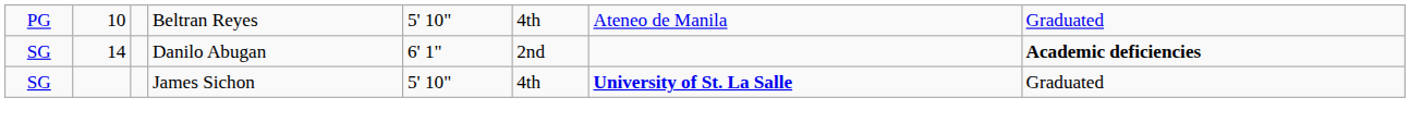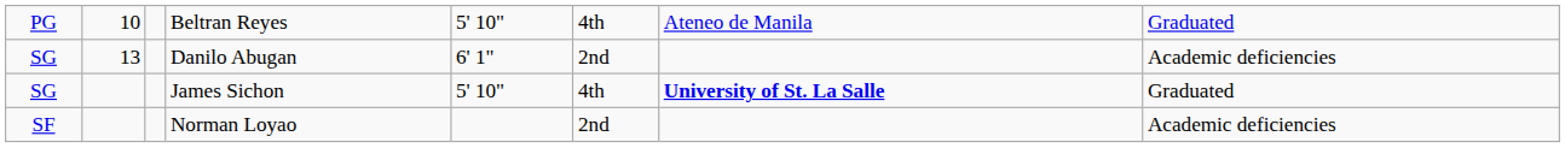 <table class=wikitable width=90% style=font-size:95%>
 <tr>
 <td align=center><a href='#'>PG</a></td>
 <td align=right>10</td>
 <td></td>
 <td>Beltran Reyes</td>
 <td>5' 10"</td>
 <td>4th</td>
 <td><a href='#'>Ateneo de Manila</a></td>
 <td><a href='#'>Graduated</a></td>
 </tr>
 <tr>
 <td align=center><a href='#'>SG</a></td>
-<td align=right>14</td>
+<td align=right>13</td>
 <td></td>
 <td>Danilo Abugan</td>
 <td>6' 1"</td>
 <td>2nd</td>
 <td></td>
-<td><strong>Academic deficiencies</strong></td>
+<td>Academic deficiencies</td>
 </tr>
 <tr>
 <td align=center><a href='#'>SG</a></td>
 <td></td>
 <td></td>
 <td>James Sichon</td>
 <td>5' 10"</td>
 <td>4th</td>
 <td><strong><a href='#'>University of St. La Salle</a></strong></td>
 <td>Graduated</td>
 </tr>
+<tr>
+<td align=center><a href='#'>SF</a></td>
+<td></td>
+<td></td>
+<td>Norman Loyao</td>
+<td></td>
+<td>2nd</td>
+<td></td>
+<td>Academic deficiencies</td>
+</tr>
 </table>
